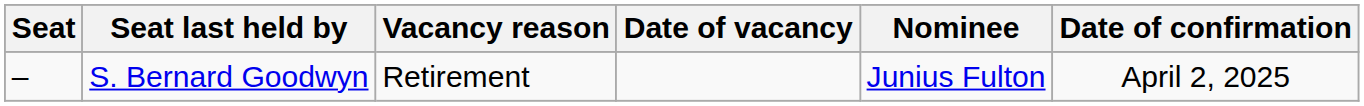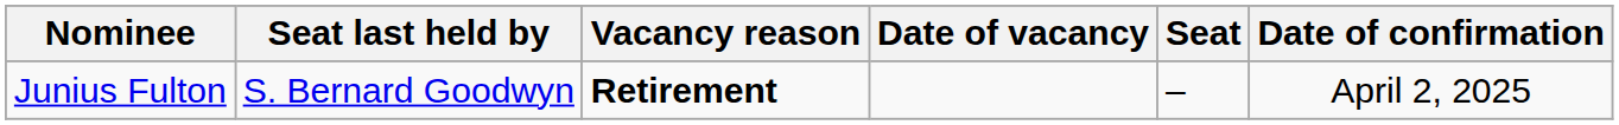 <table class=wikitable>
 <tr>
-<th>Seat</th>
+<th>Nominee</th>
 <th>Seat last held by</th>
 <th>Vacancy reason</th>
 <th>Date of vacancy</th>
-<th>Nominee</th>
+<th>Seat</th>
 <th>Date of confirmation</th>
 </tr>
 <tr>
+<td align="center"><a href='#'>Junius Fulton</a></td>
+<td><a href='#'>S. Bernard Goodwyn</a></td>
+<td><strong>Retirement</strong></td>
+<td></td>
 <td>–</td>
-<td><a href='#'>S. Bernard Goodwyn</a></td>
-<td>Retirement</td>
-<td></td>
-<td align="center"><a href='#'>Junius Fulton</a></td>
 <td align="center">April 2, 2025</td>
 </tr>
 </table>
